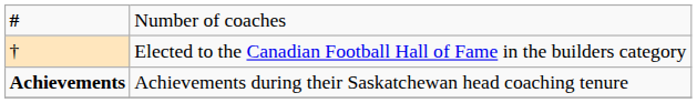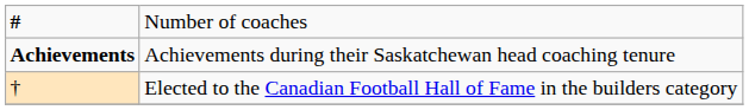 <table class="wikitable">
 <tr>
 <td><strong>#</strong> </td>
 <td>Number of coaches</td>
 </tr>
 <tr>
+<td><strong>Achievements</strong></td>
+<td>Achievements during their Saskatchewan head coaching tenure</td>
+</tr>
+<tr>
 <td style="background-color:#FFE6BD">† </td>
 <td>Elected to the <a href='#'>Canadian Football Hall of Fame</a> in the builders category</td>
 </tr>
 <tr>
-<td><strong>Achievements</strong></td>
-<td>Achievements during their Saskatchewan head coaching tenure</td>
-</tr>
-<tr>
 </tr>
 </table>
